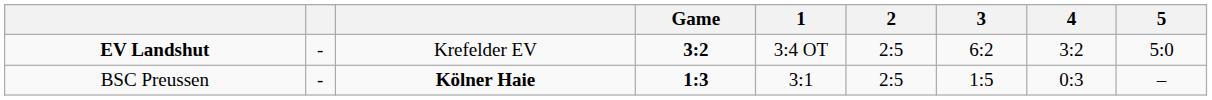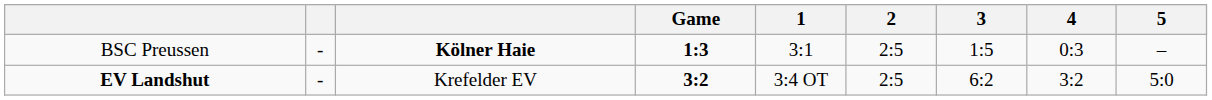 <table class="wikitable" width="80%">
 <tr style="background-color:#c0c0c0;">
 <th style="width:25%;"></th>
 <th style="width:2.5%;"></th>
 <th style="width:25%;"></th>
 <th style="width:10%;">Game</th>
 <th style="width:7.5%;">1</th>
 <th style="width:7.5%;">2</th>
 <th style="width:7.5%;">3</th>
 <th style="width:7.5%;">4</th>
 <th style="width:7.5%;">5</th>
 </tr>
 <tr align="center">
+<td>BSC Preussen</td>
+<td>-</td>
+<td><strong>Kölner Haie</strong></td>
+<td><strong>1:3</strong></td>
+<td>3:1</td>
+<td>2:5</td>
+<td>1:5</td>
+<td>0:3</td>
+<td>–</td>
+</tr>
+<tr align="center">
 <td><strong>EV Landshut</strong></td>
 <td>-</td>
 <td>Krefelder EV</td>
 <td><strong>3:2</strong></td>
 <td>3:4 OT</td>
 <td>2:5</td>
 <td>6:2</td>
 <td>3:2</td>
 <td>5:0</td>
 </tr>
-<tr align="center">
-<td>BSC Preussen</td>
-<td>-</td>
-<td><strong>Kölner Haie</strong></td>
-<td><strong>1:3</strong></td>
-<td>3:1</td>
-<td>2:5</td>
-<td>1:5</td>
-<td>0:3</td>
-<td>–</td>
-</tr>
 </table>
